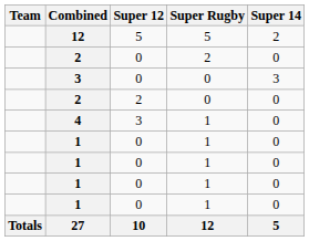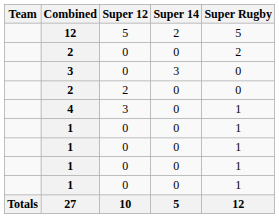 <table class="wikitable sortable" style="text-align:center">
 <tr>
 <th class=unsortable>Team</th>
 <th>Combined</th>
 <th>Super 12</th>
+<th>Super 14</th>
 <th>Super Rugby</th>
-<th>Super 14</th>
 </tr>
 <tr>
 <td align=left></td>
 <th>12</th>
 <td>5</td>
+<td>2</td>
 <td>5</td>
-<td>2</td>
 </tr>
 <tr>
 <td align=left></td>
 <th>2</th>
 <td>0</td>
+<td>0</td>
 <td>2</td>
-<td>0</td>
 </tr>
 <tr>
 <td align=left></td>
 <th>3</th>
 <td>0</td>
+<td>3</td>
 <td>0</td>
-<td>3</td>
 </tr>
 <tr>
 <td align=left></td>
 <th>2</th>
 <td>2</td>
 <td>0</td>
 <td>0</td>
 </tr>
 <tr>
 <td align=left></td>
 <th>4</th>
 <td>3</td>
+<td>0</td>
 <td>1</td>
-<td>0</td>
 </tr>
 <tr>
 <td align=left></td>
 <th>1</th>
 <td>0</td>
+<td>0</td>
 <td>1</td>
-<td>0</td>
 </tr>
 <tr>
 <td align=left></td>
 <th>1</th>
 <td>0</td>
+<td>0</td>
 <td>1</td>
-<td>0</td>
 </tr>
 <tr>
 <td align=left></td>
 <th>1</th>
 <td>0</td>
+<td>0</td>
 <td>1</td>
-<td>0</td>
 </tr>
 <tr>
 <td align=left></td>
 <th>1</th>
 <td>0</td>
+<td>0</td>
 <td>1</td>
-<td>0</td>
 </tr>
 <tr>
 <th>Totals</th>
 <th>27</th>
 <th>10</th>
+<th>5</th>
 <th>12</th>
-<th>5</th>
 </tr>
 </table>
